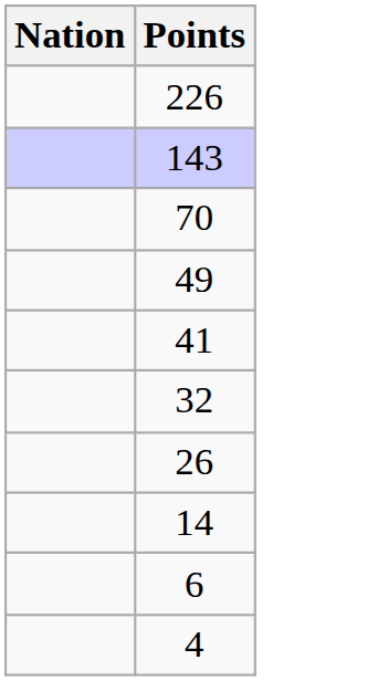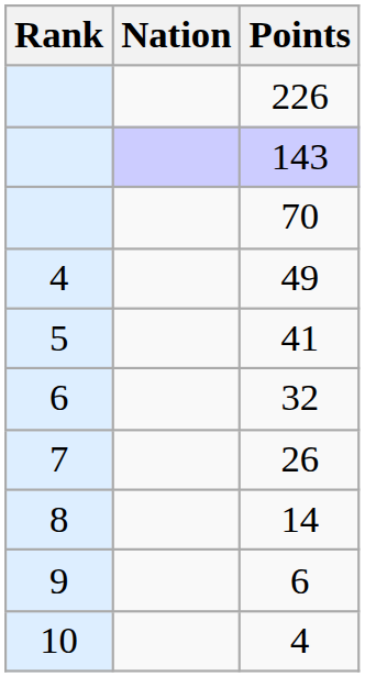 <table class="wikitable sortable" style="text-align:center">
 <tr>
+<th>Rank</th>
 <th>Nation</th>
 <th>Points</th>
 </tr>
 <tr>
+<td bgcolor = DDEEFF></td>
 <td align=left></td>
 <td>226</td>
 </tr>
 <tr style="background-color:#ccccff">
+<td bgcolor = DDEEFF></td>
 <td align=left></td>
 <td>143</td>
 </tr>
 <tr>
+<td bgcolor = DDEEFF></td>
 <td align=left></td>
 <td>70</td>
 </tr>
 <tr>
+<td bgcolor = DDEEFF>4</td>
 <td align=left></td>
 <td>49</td>
 </tr>
 <tr>
+<td bgcolor = DDEEFF>5</td>
 <td align=left></td>
 <td>41</td>
 </tr>
 <tr>
+<td bgcolor = DDEEFF>6</td>
 <td align=left></td>
 <td>32</td>
 </tr>
 <tr>
+<td bgcolor = DDEEFF>7</td>
 <td align=left></td>
 <td>26</td>
 </tr>
 <tr>
+<td bgcolor = DDEEFF>8</td>
 <td align=left></td>
 <td>14</td>
 </tr>
 <tr>
+<td bgcolor = DDEEFF>9</td>
 <td align=left></td>
 <td>6</td>
 </tr>
 <tr>
+<td bgcolor = DDEEFF>10</td>
 <td align=left></td>
 <td>4</td>
 </tr>
 </table>
